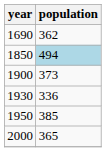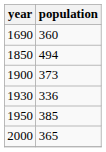 <table class="wikitable">
 <tr>
 <th>year</th>
 <th>population</th>
 </tr>
 <tr>
 <td>1690</td>
-<td>362</td>
+<td>360</td>
 </tr>
 <tr>
 <td>1850</td>
-<td style="background: lightblue;">494</td>
+<td>494</td>
 </tr>
 <tr>
 <td>1900</td>
 <td>373</td>
 </tr>
 <tr>
 <td>1930</td>
 <td>336</td>
 </tr>
 <tr>
 <td>1950</td>
 <td>385</td>
 </tr>
 <tr>
 <td>2000</td>
 <td>365</td>
 </tr>
 <tr>
 </tr>
 </table>
